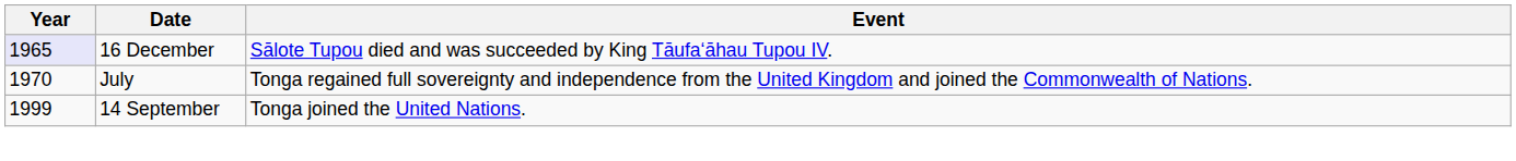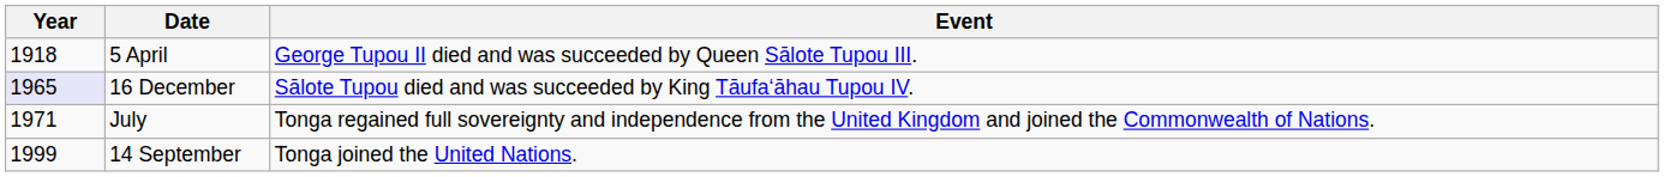 <table class="wikitable" width="100%">
 <tr>
 <th style="width:6%">Year</th>
 <th style="width:10%">Date</th>
 <th>Event</th>
 </tr>
 <tr>
+<td>1918</td>
+<td>5 April</td>
+<td><a href='#'>George Tupou II</a> died and was succeeded by Queen <a href='#'>Sālote Tupou III</a>.</td>
+</tr>
+<tr>
 <td style="background: lavender;">1965</td>
 <td>16 December</td>
 <td><a href='#'>Sālote Tupou</a> died and was succeeded by King <a href='#'>Tāufaʻāhau Tupou IV</a>.</td>
 </tr>
 <tr>
-<td>1970</td>
+<td>1971</td>
 <td>July</td>
 <td>Tonga regained full sovereignty and independence from the <a href='#'>United Kingdom</a> and joined the <a href='#'>Commonwealth of Nations</a>.</td>
 </tr>
 <tr>
 <td>1999</td>
 <td>14 September</td>
 <td>Tonga joined the <a href='#'>United Nations</a>.</td>
 </tr>
 </table>
